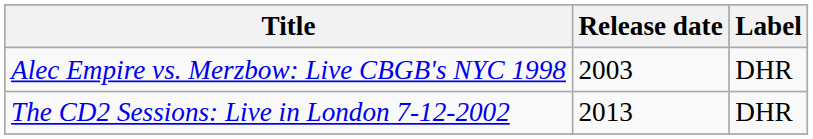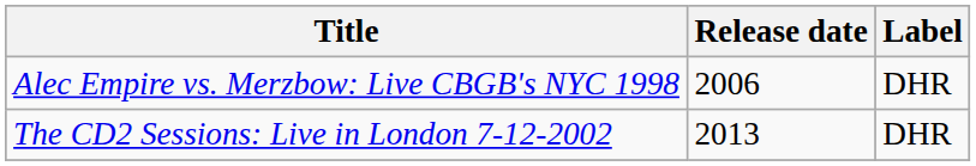 <table class="wikitable">
 <tr>
 <th>Title</th>
 <th>Release date</th>
 <th>Label</th>
 </tr>
 <tr>
 <td style="vertical-align:top;"><em><a href='#'>Alec Empire vs. Merzbow: Live CBGB's NYC 1998</a></em></td>
-<td style="vertical-align:top;">2003</td>
+<td style="vertical-align:top;">2006</td>
 <td style="vertical-align:top;">DHR</td>
 </tr>
 <tr>
 <td style="vertical-align:top;"><em><a href='#'>The CD2 Sessions: Live in London 7-12-2002</a></em></td>
 <td style="vertical-align:top;">2013</td>
 <td style="vertical-align:top;">DHR</td>
 </tr>
 </table>
